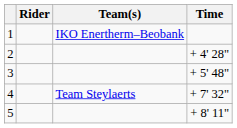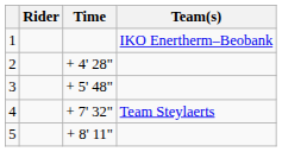 <table class="wikitable">
 <tr>
 <th></th>
 <th>Rider</th>
+<th>Time</th>
 <th>Team(s)</th>
-<th>Time</th>
 </tr>
 <tr>
 <td>1</td>
 <td></td>
+<td align=right></td>
 <td><a href='#'>IKO Enertherm–Beobank</a></td>
-<td align=right></td>
 </tr>
 <tr>
 <td>2</td>
 <td></td>
+<td align=right>+ 4' 28"</td>
 <td><br></td>
-<td align=right>+ 4' 28"</td>
 </tr>
 <tr>
 <td>3</td>
 <td></td>
+<td align=right>+ 5' 48"</td>
 <td></td>
-<td align=right>+ 5' 48"</td>
 </tr>
 <tr>
 <td>4</td>
 <td></td>
+<td align=right>+ 7' 32"</td>
 <td><a href='#'>Team Steylaerts</a></td>
-<td align=right>+ 7' 32"</td>
 </tr>
 <tr>
 <td>5</td>
 <td></td>
+<td align=right>+ 8' 11"</td>
 <td></td>
-<td align=right>+ 8' 11"</td>
 </tr>
 </table>
